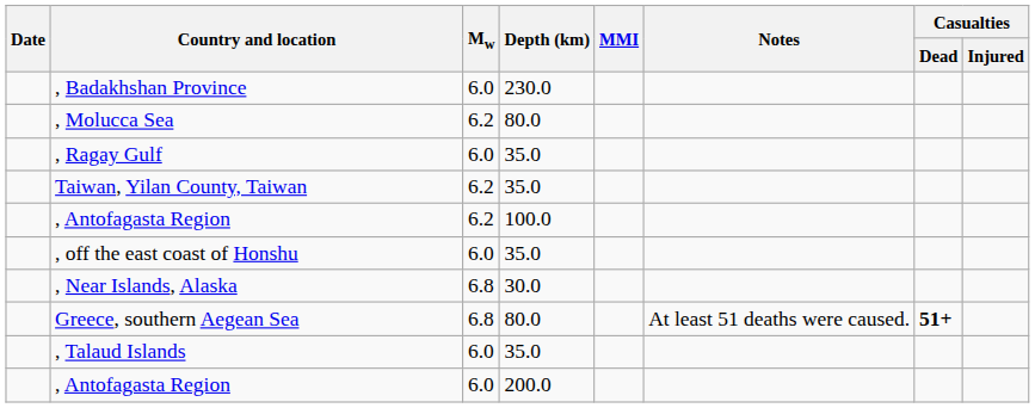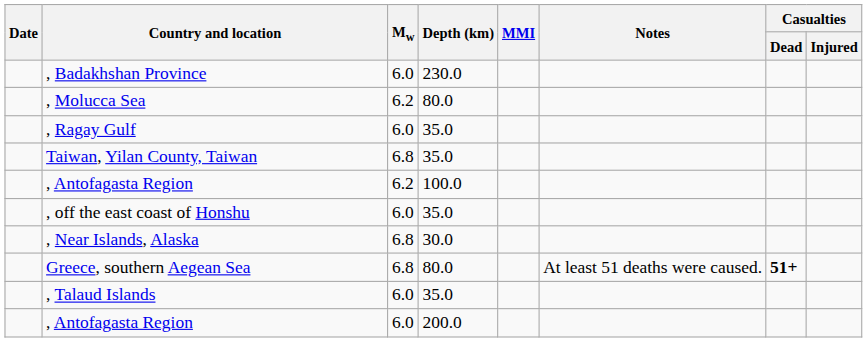 <table class="wikitable sortable sort-under" style="border:1px black; margin-left:1em;">
 <tr>
 <th rowspan="2"><small>Date</small></th>
 <th rowspan="2" style="width: 310px"><small>Country and location</small></th>
 <th rowspan="2"><small>M<sub>w</sub></small></th>
 <th rowspan="2"><small>Depth (km)</small></th>
 <th rowspan="2"><small><a href='#'>MMI</a></small></th>
 <th rowspan="2" class="unsortable"><small>Notes</small></th>
 <th colspan="2"><small>Casualties</small></th>
 </tr>
 <tr>
 <th><small>Dead</small></th>
 <th><small>Injured</small></th>
 </tr>
 <tr>
 <td></td>
 <td>, <a href='#'>Badakhshan Province</a></td>
 <td>6.0</td>
 <td>230.0</td>
 <td></td>
 <td></td>
 <td></td>
 <td></td>
 </tr>
 <tr>
 <td></td>
 <td>, <a href='#'>Molucca Sea</a></td>
 <td>6.2</td>
 <td>80.0</td>
 <td></td>
 <td></td>
 <td></td>
 <td></td>
 </tr>
 <tr>
 <td></td>
 <td>, <a href='#'>Ragay Gulf</a></td>
 <td>6.0</td>
 <td>35.0</td>
 <td></td>
 <td></td>
 <td></td>
 <td></td>
 </tr>
 <tr>
 <td></td>
 <td> <a href='#'>Taiwan</a>, <a href='#'>Yilan County, Taiwan</a></td>
-<td>6.2</td>
+<td>6.8</td>
 <td>35.0</td>
 <td></td>
 <td></td>
 <td></td>
 <td></td>
 </tr>
 <tr>
 <td></td>
 <td>, <a href='#'>Antofagasta Region</a></td>
 <td>6.2</td>
 <td>100.0</td>
 <td></td>
 <td></td>
 <td></td>
 <td></td>
 </tr>
 <tr>
 <td></td>
 <td>, off the east coast of <a href='#'>Honshu</a></td>
 <td>6.0</td>
 <td>35.0</td>
 <td></td>
 <td></td>
 <td></td>
 <td></td>
 </tr>
 <tr>
 <td></td>
 <td>, <a href='#'>Near Islands</a>, <a href='#'>Alaska</a></td>
 <td>6.8</td>
 <td>30.0</td>
 <td></td>
 <td></td>
 <td></td>
 <td></td>
 </tr>
 <tr>
 <td></td>
 <td> <a href='#'>Greece</a>, southern <a href='#'>Aegean Sea</a></td>
 <td>6.8</td>
 <td>80.0</td>
 <td></td>
 <td>At least 51 deaths were caused.</td>
 <td><strong>51+</strong></td>
 <td></td>
 </tr>
 <tr>
 <td></td>
 <td>, <a href='#'>Talaud Islands</a></td>
 <td>6.0</td>
 <td>35.0</td>
 <td></td>
 <td></td>
 <td></td>
 <td></td>
 </tr>
 <tr>
 <td></td>
 <td>, <a href='#'>Antofagasta Region</a></td>
 <td>6.0</td>
 <td>200.0</td>
 <td></td>
 <td></td>
 <td></td>
 <td></td>
 </tr>
 </table>
